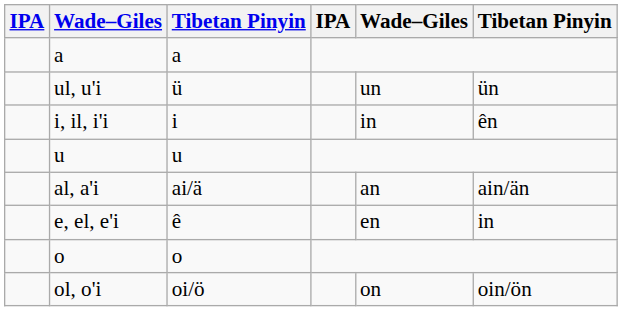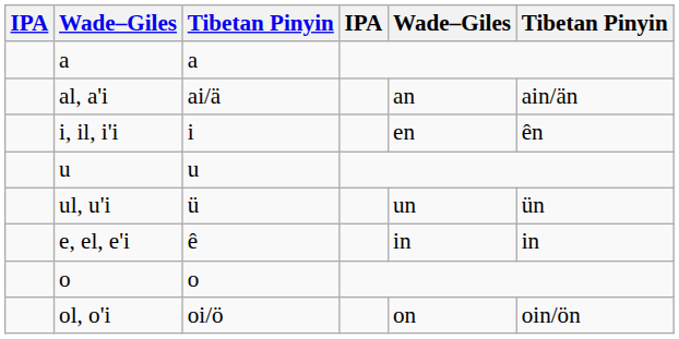 <table class="wikitable">
 <tr>
 <th><a href='#'>IPA</a></th>
 <th><a href='#'>Wade–Giles</a></th>
 <th><a href='#'>Tibetan Pinyin</a></th>
 <th>IPA</th>
 <th>Wade–Giles</th>
 <th>Tibetan Pinyin</th>
 </tr>
 <tr ---->
 <td></td>
 <td>a</td>
 <td>a</td>
 <td colspan =3></td>
 </tr>
 <tr ---->
 <td></td>
-<td>ul, u'i</td>
-<td>ü</td>
+<td>al, a'i</td>
+<td>ai/ä</td>
 <td></td>
-<td>un</td>
-<td>ün</td>
+<td>an</td>
+<td>ain/än</td>
 </tr>
 <tr ---->
 <td></td>
 <td>i, il, i'i</td>
 <td>i</td>
 <td></td>
-<td>in</td>
+<td>en</td>
 <td>ên</td>
 </tr>
 <tr ---->
 <td></td>
 <td>u</td>
 <td>u</td>
 <td colspan=3></td>
 </tr>
 <tr ---->
 <td></td>
-<td>al, a'i</td>
-<td>ai/ä</td>
+<td>ul, u'i</td>
+<td>ü</td>
 <td></td>
-<td>an</td>
-<td>ain/än</td>
+<td>un</td>
+<td>ün</td>
 </tr>
 <tr ---->
 <td></td>
 <td>e, el, e'i</td>
 <td>ê</td>
 <td></td>
-<td>en</td>
+<td>in</td>
 <td>in</td>
 </tr>
 <tr ---->
 <td></td>
 <td>o</td>
 <td>o</td>
 <td colspan= 3></td>
 </tr>
 <tr ---->
 <td></td>
 <td>ol, o'i</td>
 <td>oi/ö</td>
 <td></td>
 <td>on</td>
 <td>oin/ön</td>
 </tr>
 </table>
